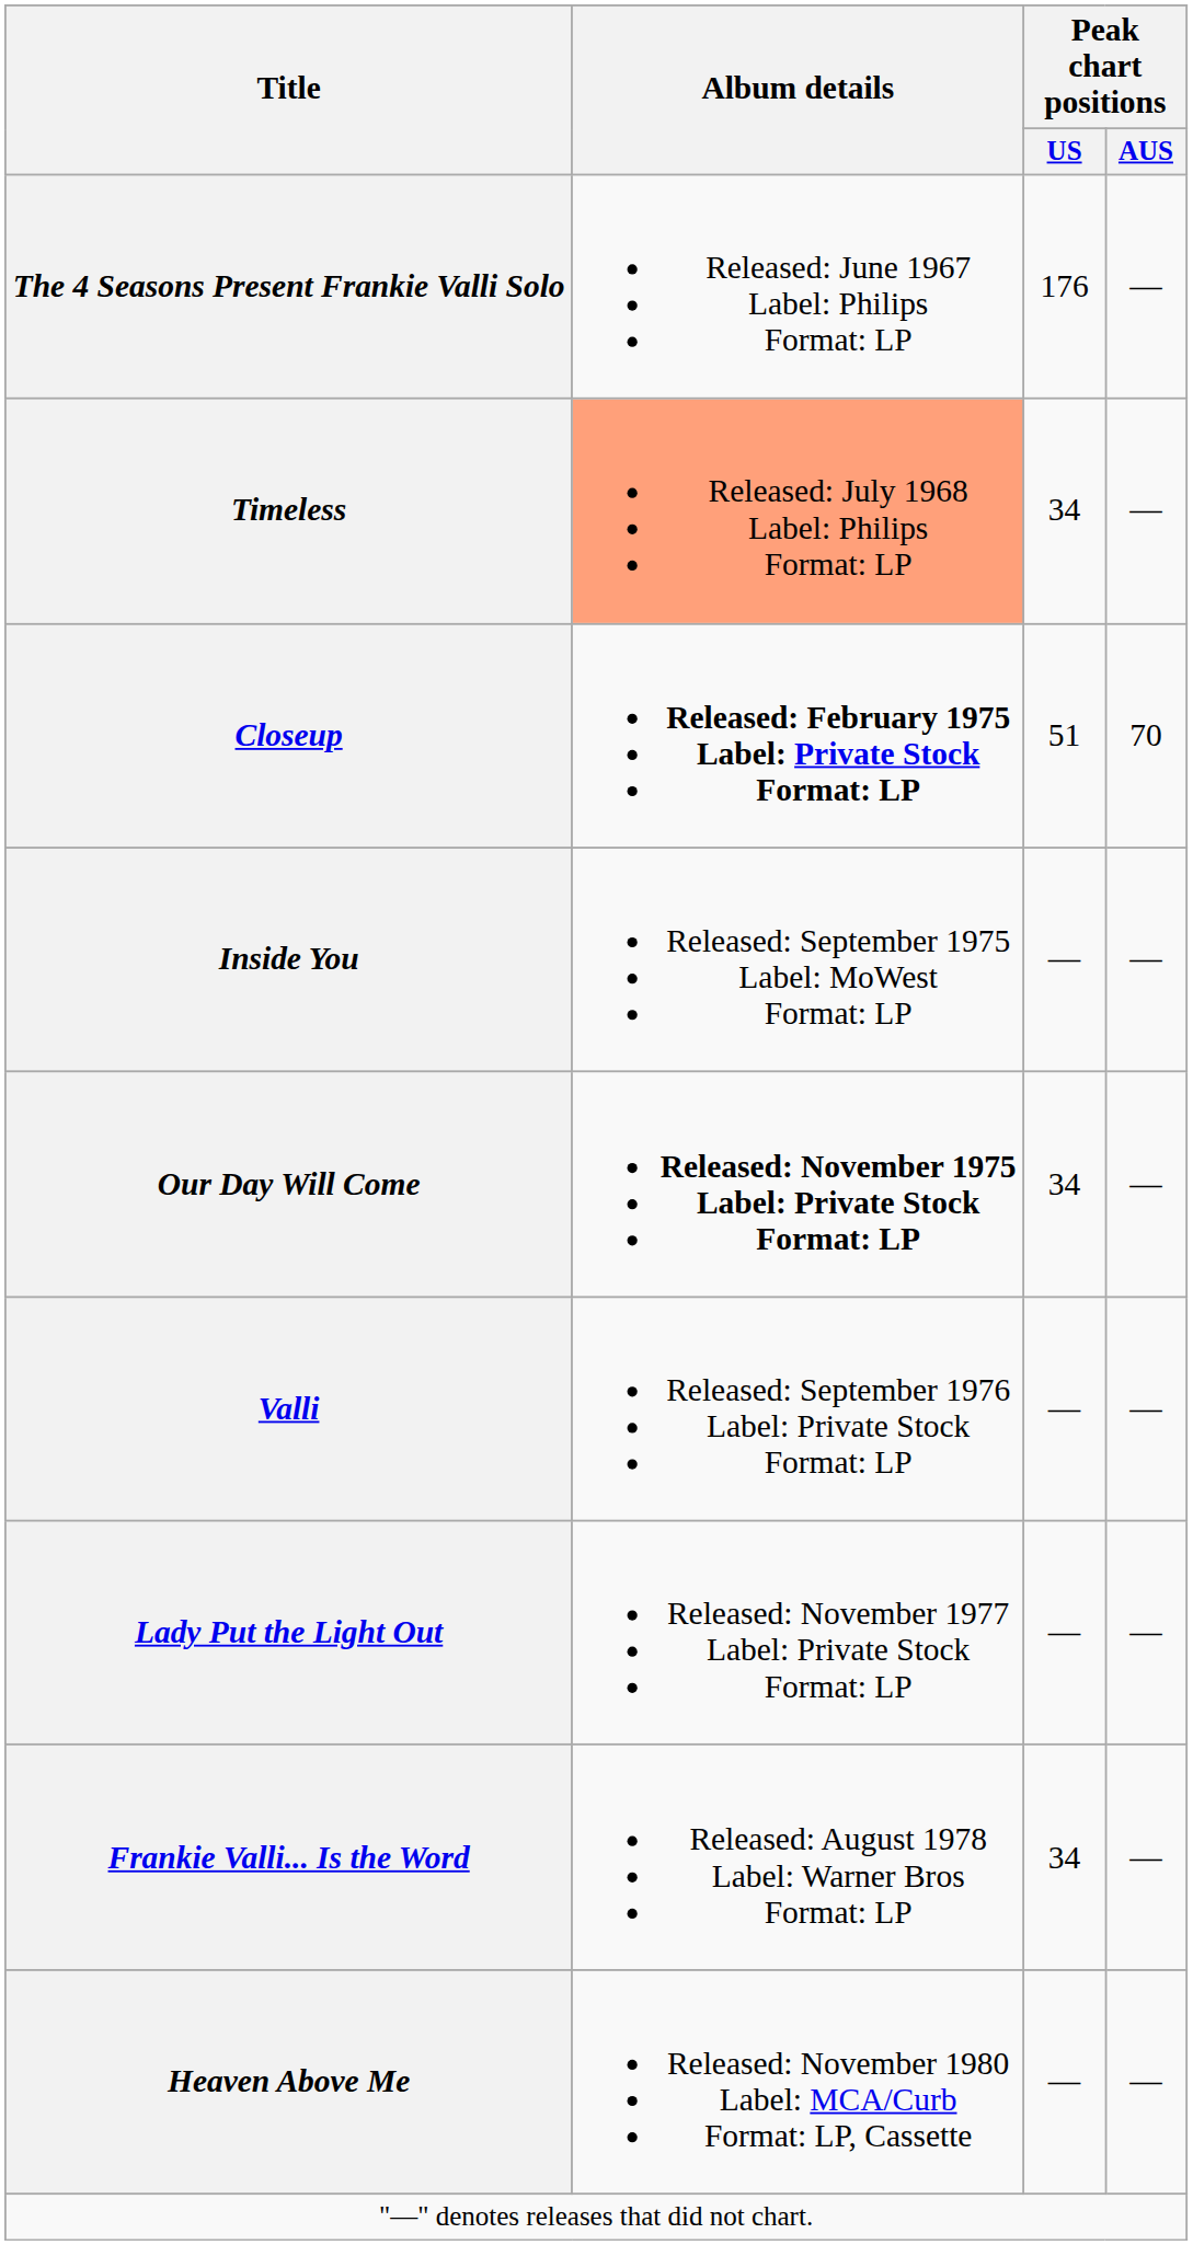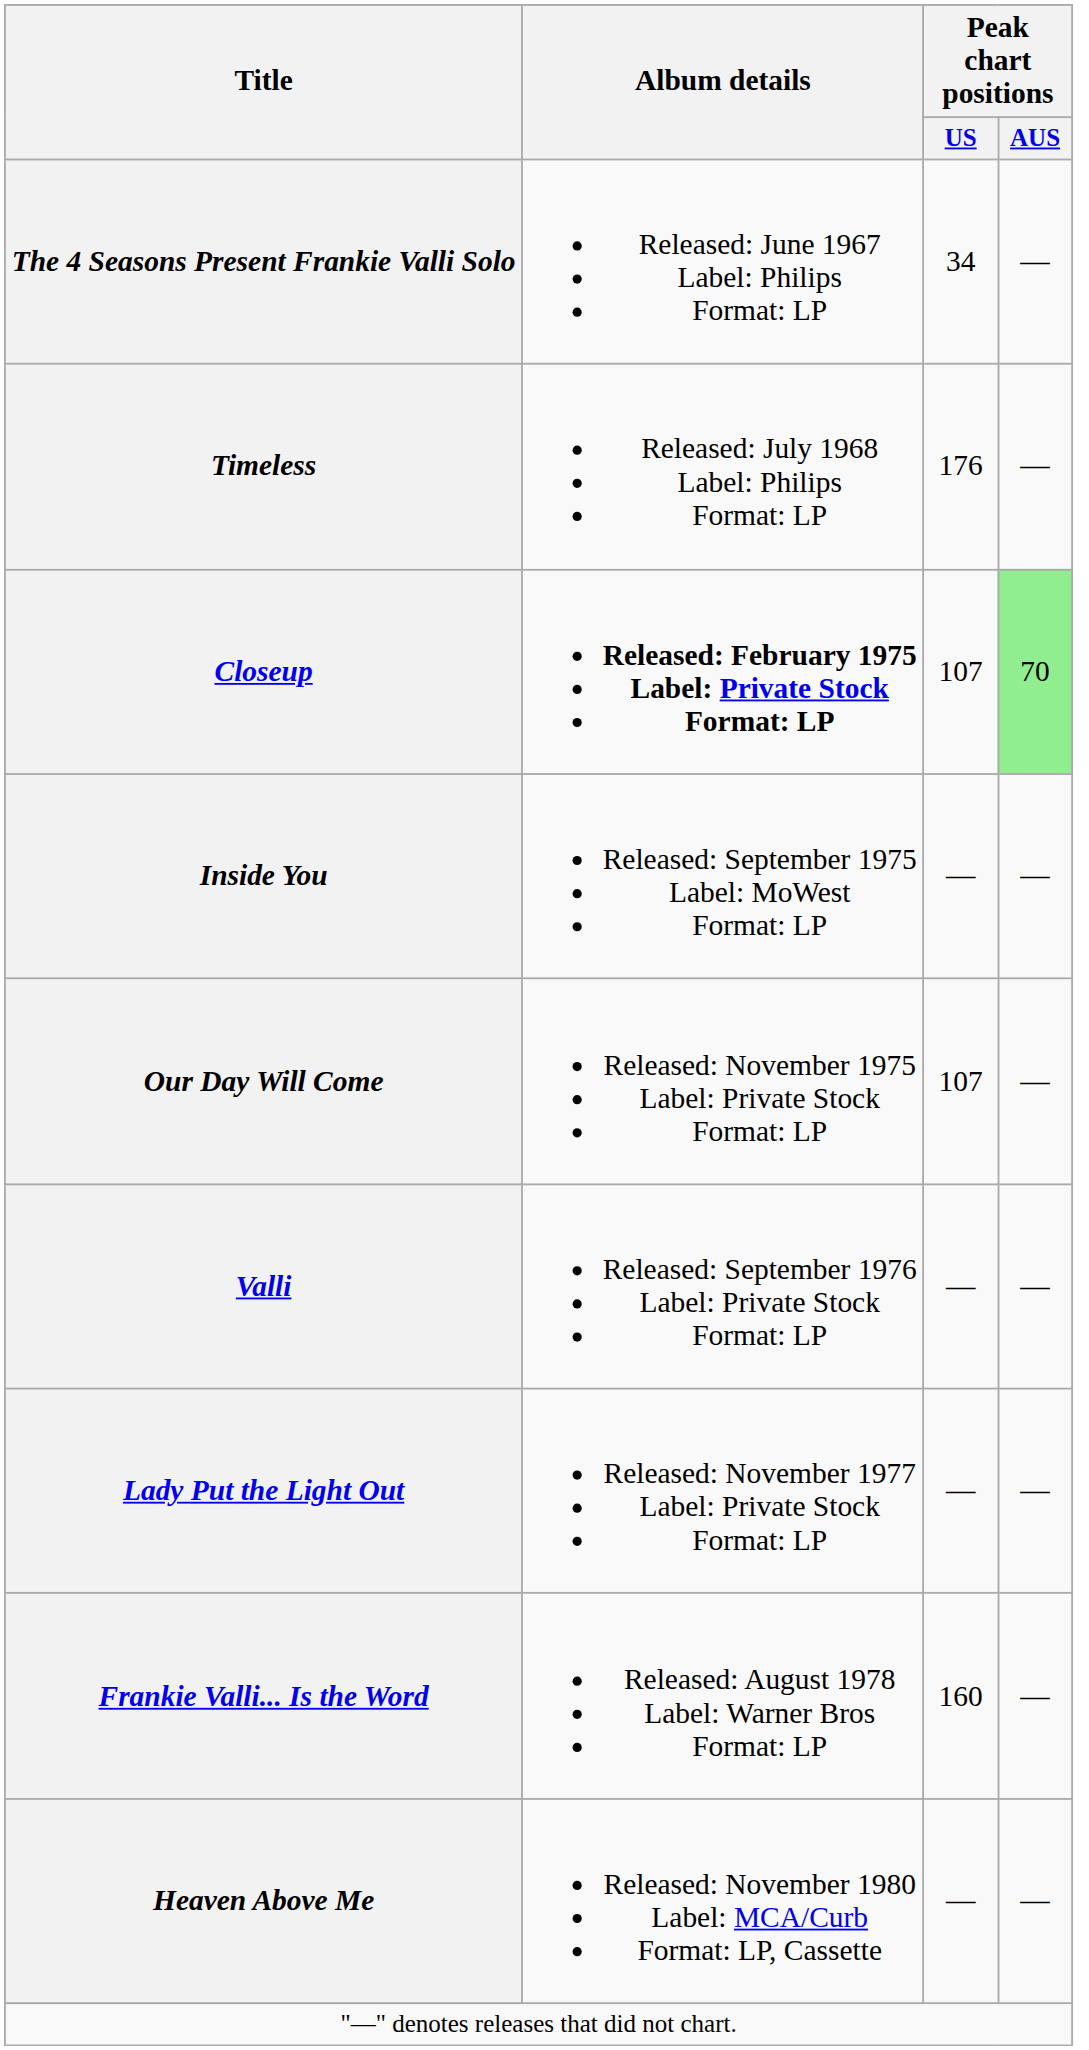 <table class="wikitable plainrowheaders" style="text-align:center;">
 <tr>
 <th scope="col" rowspan="2">Title</th>
 <th scope="col" rowspan="2">Album details</th>
 <th scope="col" colspan="2">Peak chart positions</th>
 </tr>
 <tr>
 <th scope=col style="width:2.5em;font-size:85%"><a href='#'>US</a><br></th>
 <th scope=col style="width:2.5em;font-size:85%"><a href='#'>AUS</a><br></th>
 </tr>
 <tr>
 <th scope="row"><em>The 4 Seasons Present Frankie Valli Solo</em></th>
 <td><br><ul><li>Released: June 1967</li><li>Label: Philips</li><li>Format: LP</li></ul></td>
-<td>176</td>
+<td>34</td>
 <td>—</td>
 </tr>
 <tr>
 <th scope="row"><em>Timeless</em></th>
-<td style="background: lightsalmon;"><br><ul><li>Released: July 1968</li><li>Label: Philips</li><li>Format: LP</li></ul></td>
-<td>34</td>
+<td><br><ul><li>Released: July 1968</li><li>Label: Philips</li><li>Format: LP</li></ul></td>
+<td>176</td>
 <td>—</td>
 </tr>
 <tr>
 <th scope="row"><em><a href='#'>Closeup</a></em></th>
 <td><strong><br><ul><li>Released: February 1975</li><li>Label: <a href='#'>Private Stock</a></li><li>Format: LP</li></ul></strong></td>
-<td>51</td>
-<td>70</td>
+<td>107</td>
+<td style="background: lightgreen;">70</td>
 </tr>
 <tr>
 <th scope="row"><em>Inside You</em></th>
 <td><br><ul><li>Released: September 1975</li><li>Label: MoWest</li><li>Format: LP</li></ul></td>
 <td>—</td>
 <td>—</td>
 </tr>
 <tr>
 <th scope="row"><em>Our Day Will Come</em></th>
-<td><strong><br><ul><li>Released: November 1975</li><li>Label: Private Stock</li><li>Format: LP</li></ul></strong></td>
-<td>34</td>
+<td><br><ul><li>Released: November 1975</li><li>Label: Private Stock</li><li>Format: LP</li></ul></td>
+<td>107</td>
 <td>—</td>
 </tr>
 <tr>
 <th scope="row"><em><a href='#'>Valli</a></em></th>
 <td><br><ul><li>Released: September 1976</li><li>Label: Private Stock</li><li>Format: LP</li></ul></td>
 <td>—</td>
 <td>—</td>
 </tr>
 <tr>
 <th scope="row"><em><a href='#'>Lady Put the Light Out</a></em></th>
 <td><br><ul><li>Released: November 1977</li><li>Label: Private Stock</li><li>Format: LP</li></ul></td>
 <td>—</td>
 <td>—</td>
 </tr>
 <tr>
 <th scope="row"><em><a href='#'>Frankie Valli... Is the Word</a></em></th>
 <td><br><ul><li>Released: August 1978</li><li>Label: Warner Bros</li><li>Format: LP</li></ul></td>
-<td>34</td>
+<td>160</td>
 <td>—</td>
 </tr>
 <tr>
 <th scope="row"><em>Heaven Above Me</em></th>
 <td><br><ul><li>Released: November 1980</li><li>Label: <a href='#'>MCA/Curb</a></li><li>Format: LP, Cassette</li></ul></td>
 <td>—</td>
 <td>—</td>
 </tr>
 <tr>
 <td colspan="7" style="text-align:center; font-size:85%">"—" denotes releases that did not chart.</td>
 </tr>
 </table>
